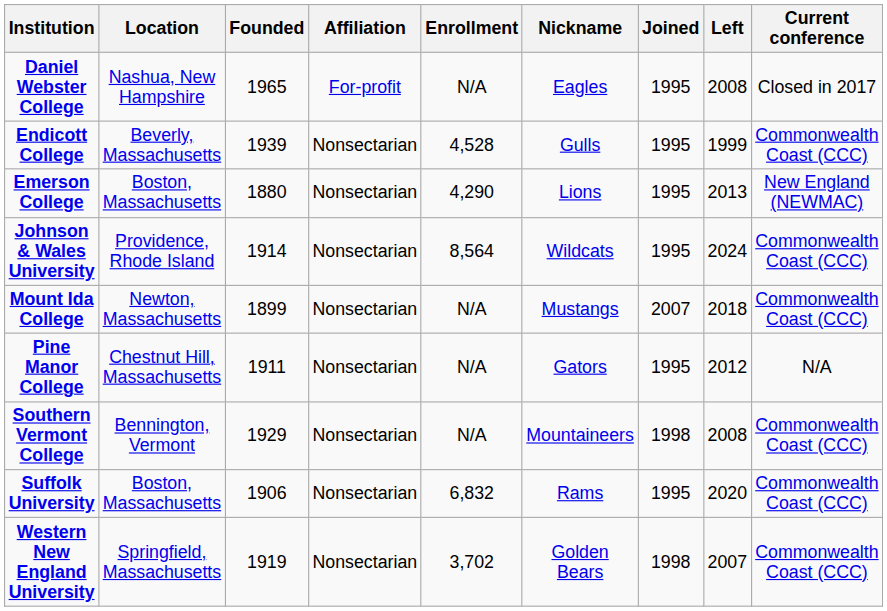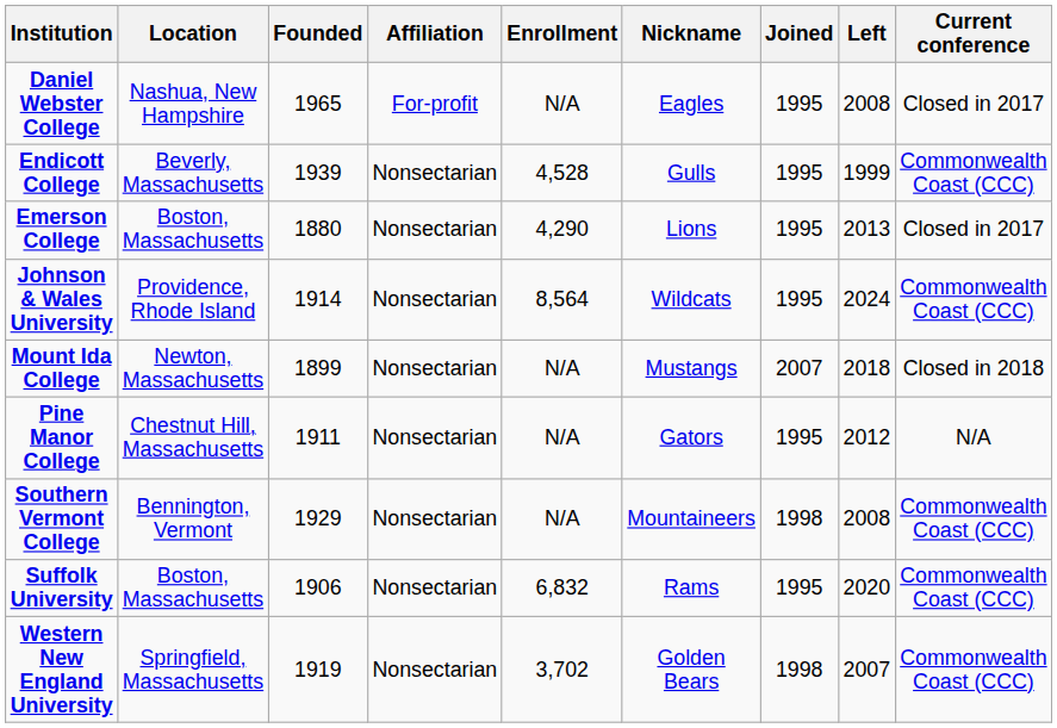 <table class="wikitable sortable" style="text-align:center">
 <tr>
 <th>Institution</th>
 <th>Location</th>
 <th>Founded</th>
 <th>Affiliation</th>
 <th>Enrollment</th>
 <th>Nickname</th>
 <th>Joined</th>
 <th>Left</th>
 <th>Current<br>conference</th>
 </tr>
 <tr>
 <td><strong><a href='#'>Daniel Webster College</a></strong></td>
 <td><a href='#'>Nashua, New Hampshire</a></td>
 <td>1965</td>
 <td><a href='#'>For-profit</a></td>
 <td>N/A</td>
 <td><a href='#'>Eagles</a></td>
 <td>1995</td>
 <td>2008</td>
 <td>Closed in 2017</td>
 </tr>
 <tr>
 <td><strong><a href='#'>Endicott College</a></strong></td>
 <td><a href='#'>Beverly, Massachusetts</a></td>
 <td>1939</td>
 <td>Nonsectarian</td>
 <td>4,528</td>
 <td><a href='#'>Gulls</a></td>
 <td>1995</td>
 <td>1999</td>
 <td><a href='#'>Commonwealth Coast (CCC)</a></td>
 </tr>
 <tr>
 <td><strong><a href='#'>Emerson College</a></strong></td>
 <td><a href='#'>Boston, Massachusetts</a></td>
 <td>1880</td>
 <td>Nonsectarian</td>
 <td>4,290</td>
 <td><a href='#'>Lions</a></td>
 <td>1995</td>
 <td>2013</td>
-<td><a href='#'>New England (NEWMAC)</a></td>
+<td>Closed in 2017</td>
 </tr>
 <tr>
 <td><strong><a href='#'>Johnson & Wales University</a></strong></td>
 <td><a href='#'>Providence, Rhode Island</a></td>
 <td>1914</td>
 <td>Nonsectarian</td>
 <td>8,564</td>
 <td><a href='#'>Wildcats</a></td>
 <td>1995</td>
 <td>2024</td>
 <td><a href='#'>Commonwealth Coast (CCC)</a></td>
 </tr>
 <tr>
 <td><strong><a href='#'>Mount Ida College</a></strong></td>
 <td><a href='#'>Newton, Massachusetts</a></td>
 <td>1899</td>
 <td>Nonsectarian</td>
 <td>N/A</td>
 <td><a href='#'>Mustangs</a></td>
 <td>2007</td>
 <td>2018</td>
-<td><a href='#'>Commonwealth Coast (CCC)</a></td>
+<td>Closed in 2018</td>
 </tr>
 <tr>
 <td><strong><a href='#'>Pine Manor College</a></strong></td>
 <td><a href='#'>Chestnut Hill, Massachusetts</a></td>
 <td>1911</td>
 <td>Nonsectarian</td>
 <td>N/A</td>
 <td><a href='#'>Gators</a></td>
 <td>1995</td>
 <td>2012</td>
 <td>N/A</td>
 </tr>
 <tr>
 <td><strong><a href='#'>Southern Vermont College</a></strong></td>
 <td><a href='#'>Bennington, Vermont</a></td>
 <td>1929</td>
 <td>Nonsectarian</td>
 <td>N/A</td>
 <td><a href='#'>Mountaineers</a></td>
 <td>1998</td>
 <td>2008</td>
 <td><a href='#'>Commonwealth Coast (CCC)</a></td>
 </tr>
 <tr>
 <td><strong><a href='#'>Suffolk University</a></strong></td>
 <td><a href='#'>Boston, Massachusetts</a></td>
 <td>1906</td>
 <td>Nonsectarian</td>
 <td>6,832</td>
 <td><a href='#'>Rams</a></td>
 <td>1995</td>
 <td>2020</td>
 <td><a href='#'>Commonwealth Coast (CCC)</a></td>
 </tr>
 <tr>
 <td><strong><a href='#'>Western New England University</a></strong></td>
 <td><a href='#'>Springfield, Massachusetts</a></td>
 <td>1919</td>
 <td>Nonsectarian</td>
 <td>3,702</td>
 <td><a href='#'>Golden Bears</a></td>
 <td>1998</td>
 <td>2007</td>
 <td><a href='#'>Commonwealth Coast (CCC)</a></td>
 </tr>
 </table>
